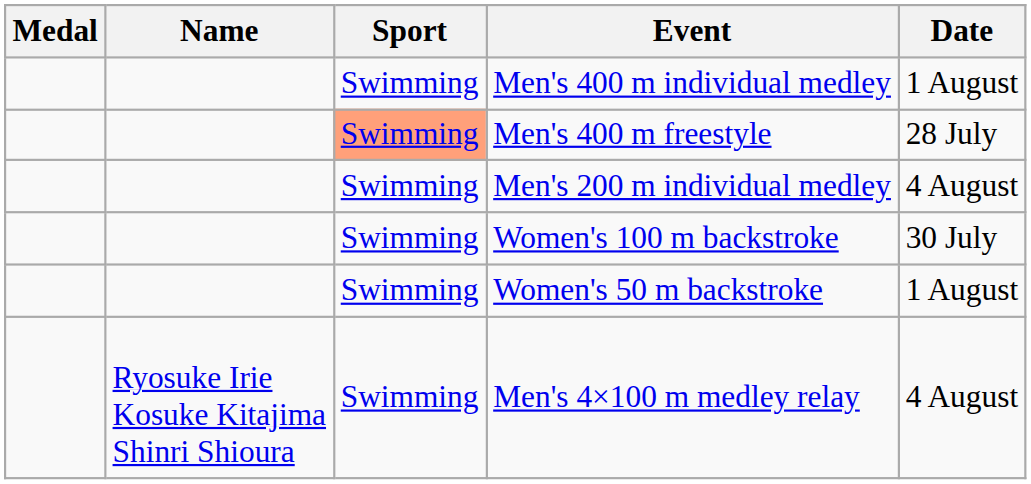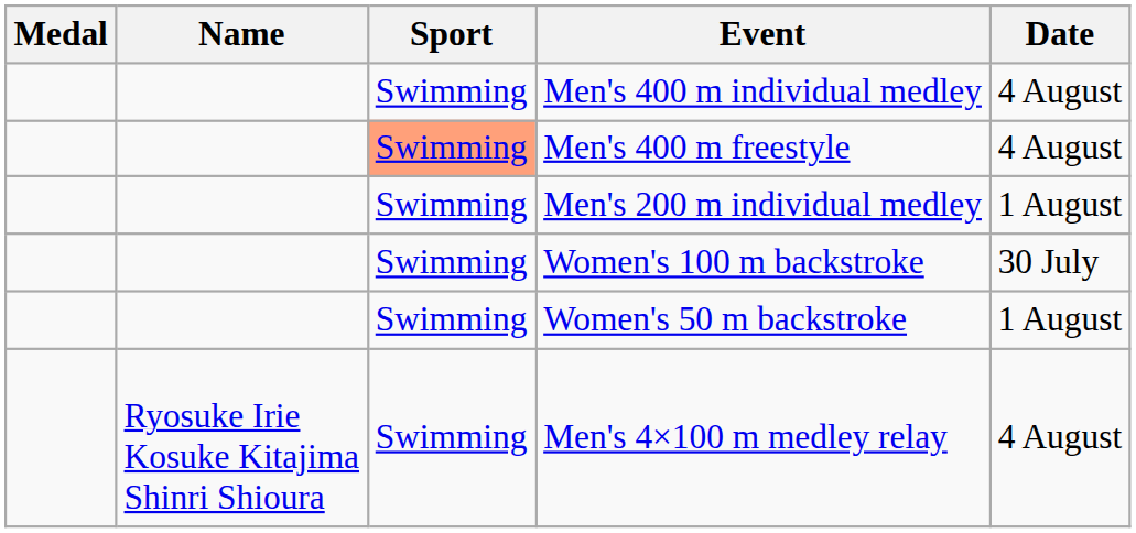 <table class="wikitable sortable" style="font-size:90%">
 <tr>
 <th>Medal</th>
 <th>Name</th>
 <th>Sport</th>
 <th>Event</th>
 <th>Date</th>
 </tr>
 <tr>
 <td></td>
 <td></td>
 <td><a href='#'>Swimming</a></td>
 <td><a href='#'>Men's 400 m individual medley</a></td>
-<td>1 August</td>
+<td>4 August</td>
 </tr>
 <tr>
 <td></td>
 <td></td>
 <td style="background: lightsalmon;"><a href='#'>Swimming</a></td>
 <td><a href='#'>Men's 400 m freestyle</a></td>
-<td>28 July</td>
+<td>4 August</td>
 </tr>
 <tr>
 <td></td>
 <td></td>
 <td><a href='#'>Swimming</a></td>
 <td><a href='#'>Men's 200 m individual medley</a></td>
-<td>4 August</td>
+<td>1 August</td>
 </tr>
 <tr>
 <td></td>
 <td></td>
 <td><a href='#'>Swimming</a></td>
 <td><a href='#'>Women's 100 m backstroke</a></td>
 <td>30 July</td>
 </tr>
 <tr>
 <td></td>
 <td></td>
 <td><a href='#'>Swimming</a></td>
 <td><a href='#'>Women's 50 m backstroke</a></td>
 <td>1 August</td>
 </tr>
 <tr>
 <td></td>
 <td><br><a href='#'>Ryosuke Irie</a><br><a href='#'>Kosuke Kitajima</a><br><a href='#'>Shinri Shioura</a></td>
 <td><a href='#'>Swimming</a></td>
 <td><a href='#'>Men's 4×100 m medley relay</a></td>
 <td>4 August</td>
 </tr>
 </table>
